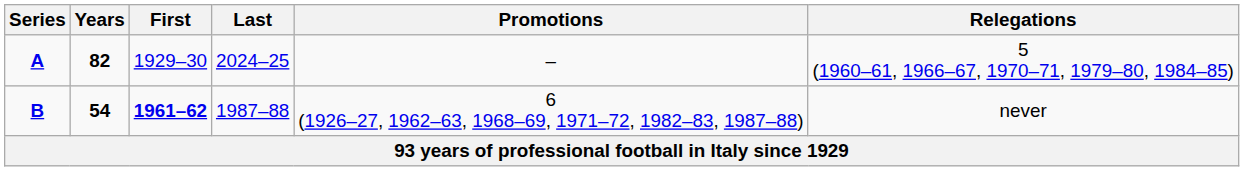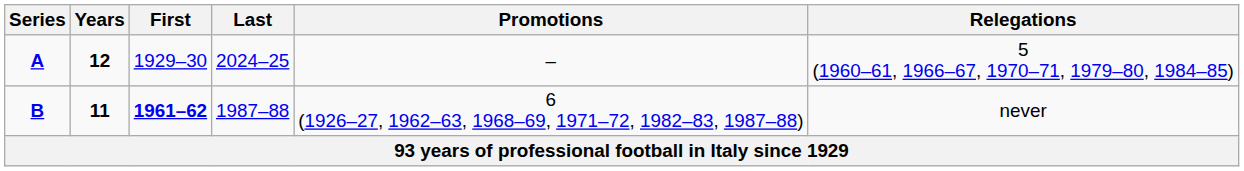 <table class="wikitable sortable" style="font-size:90%; text-align: center;">
 <tr>
 <th>Series</th>
 <th>Years</th>
 <th>First</th>
 <th>Last</th>
 <th>Promotions</th>
 <th>Relegations</th>
 </tr>
 <tr>
 <td align=center><strong><a href='#'>A</a></strong></td>
-<td><strong>82</strong></td>
+<td><strong>12</strong></td>
 <td><a href='#'>1929–30</a></td>
 <td><a href='#'>2024–25</a></td>
 <td>–</td>
 <td> 5<br>(<a href='#'>1960–61</a>, <a href='#'>1966–67</a>, <a href='#'>1970–71</a>, <a href='#'>1979–80</a>, <a href='#'>1984–85</a>)</td>
 </tr>
 <tr>
 <td align=center><strong><a href='#'>B</a></strong></td>
-<td><strong>54</strong></td>
+<td><strong>11</strong></td>
 <td><strong><a href='#'>1961–62</a></strong></td>
 <td><a href='#'>1987–88</a></td>
 <td> 6<br>(<a href='#'>1926–27</a>, <a href='#'>1962–63</a>, <a href='#'>1968–69</a>, <a href='#'>1971–72</a>, <a href='#'>1982–83</a>, <a href='#'>1987–88</a>)</td>
 <td>never</td>
 </tr>
 <tr>
 <th colspan=6>93 years of professional football in Italy since 1929</th>
 </tr>
 </table>
